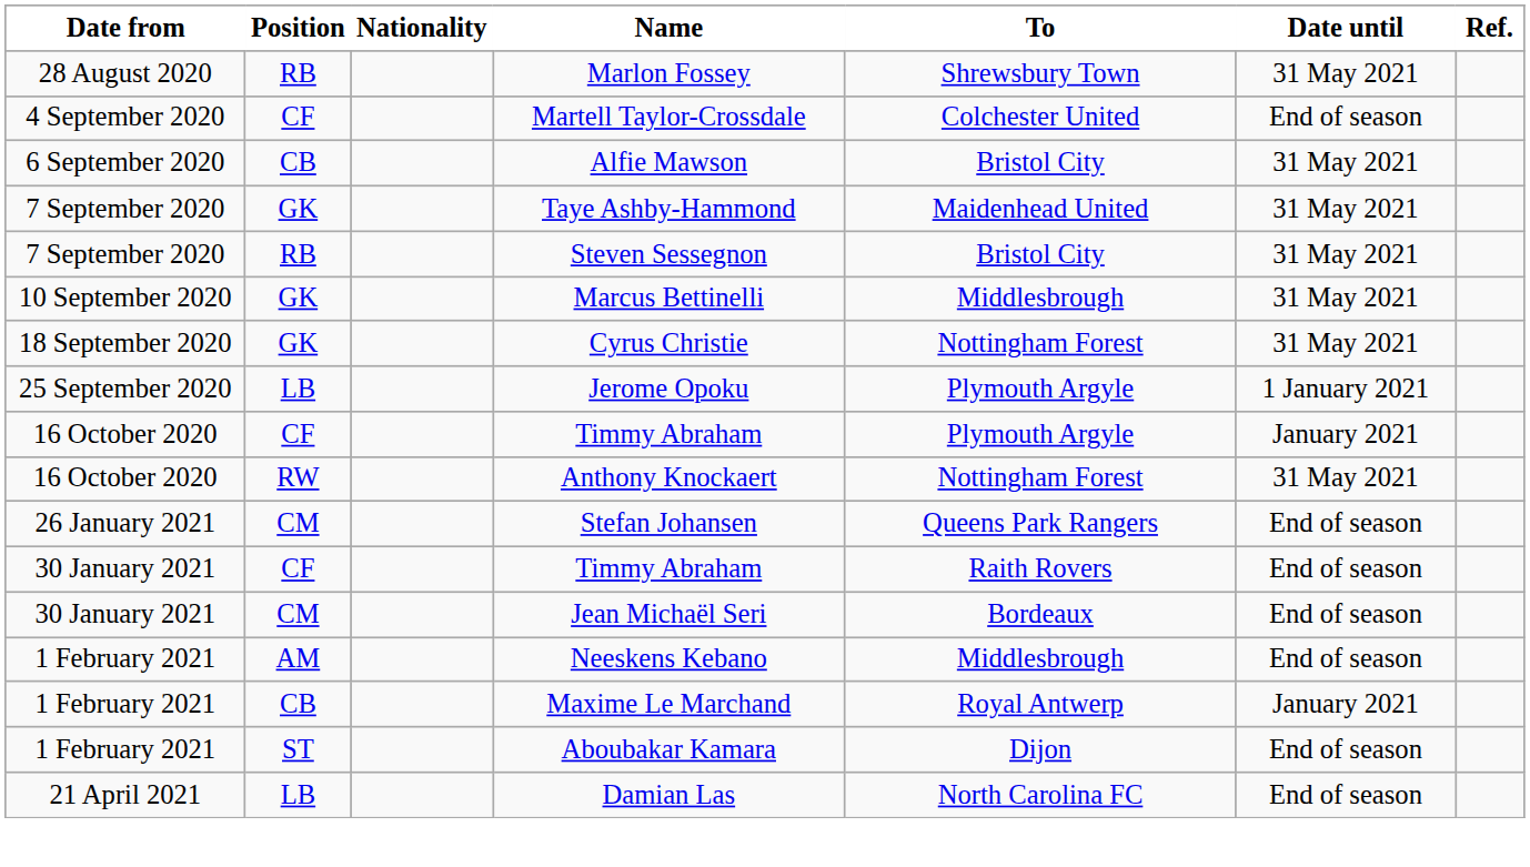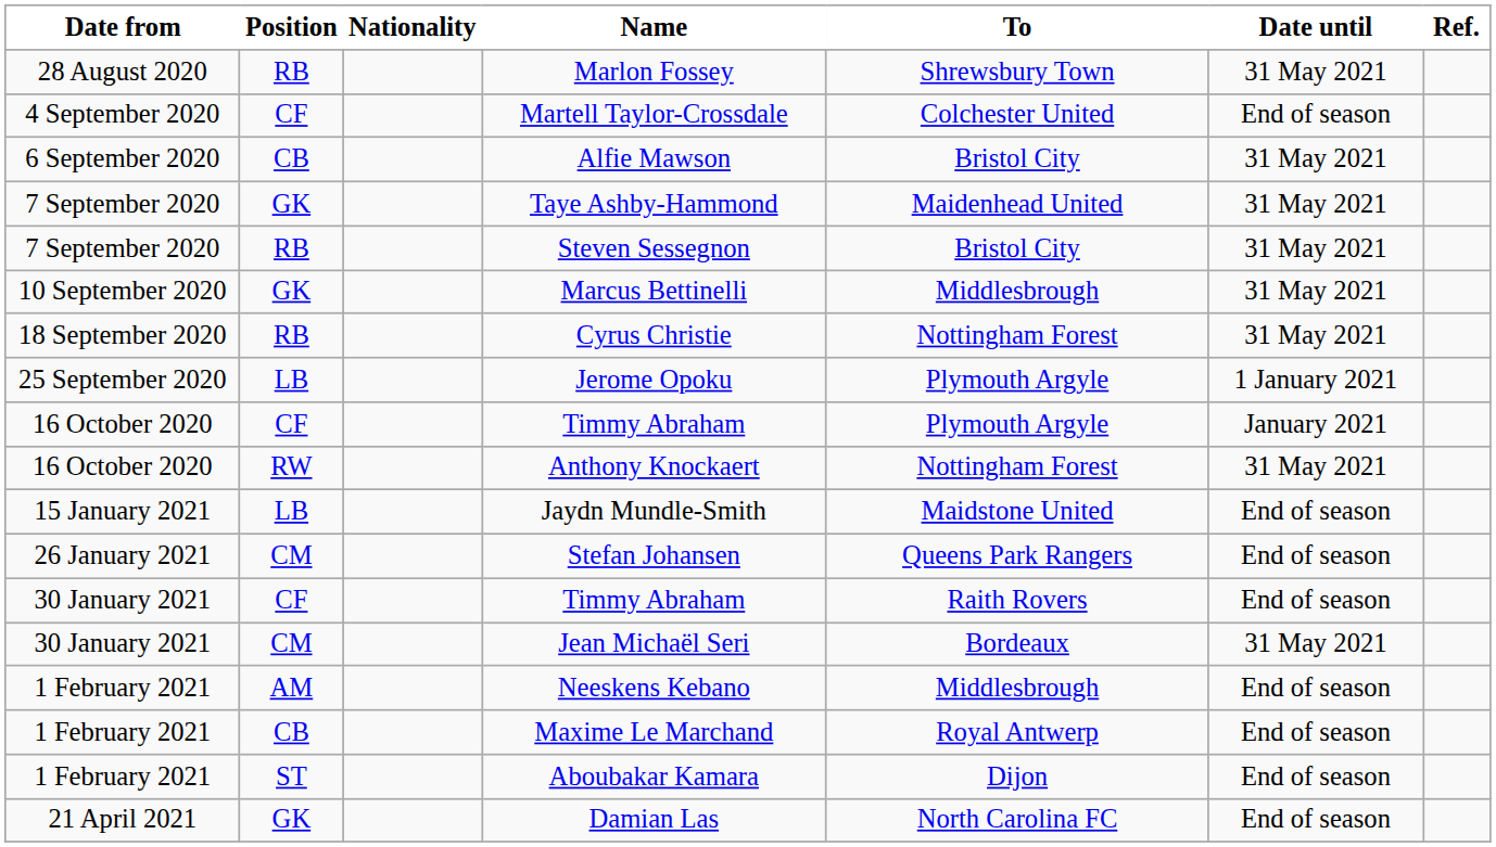 <table class="wikitable"  style="text-align:center; font-size:90%; ">
 <tr>
 <th style="background:white; color:black; border:black; width:120px;">Date from</th>
 <th style="background:white; color:black; border:black; width:50px;">Position</th>
 <th style="background:white; color:black; border:black; width:50px;">Nationality</th>
 <th style="background:white; color:black; border:black; width:180px;">Name</th>
 <th style="background:white; color:black; border:black; width:200px;">To</th>
 <th style="background:white; color:black; border:black; width:110px;">Date until</th>
 <th style="background:white; color:black; border:black; width:30px;">Ref.</th>
 </tr>
 <tr>
 <td>28 August 2020</td>
 <td><a href='#'>RB</a></td>
 <td></td>
 <td><a href='#'>Marlon Fossey</a></td>
 <td> <a href='#'>Shrewsbury Town</a></td>
 <td>31 May 2021</td>
 <td></td>
 </tr>
 <tr>
 <td>4 September 2020</td>
 <td><a href='#'>CF</a></td>
 <td></td>
 <td><a href='#'>Martell Taylor-Crossdale</a></td>
 <td> <a href='#'>Colchester United</a></td>
 <td>End of season</td>
 <td></td>
 </tr>
 <tr>
 <td>6 September 2020</td>
 <td><a href='#'>CB</a></td>
 <td></td>
 <td><a href='#'>Alfie Mawson</a></td>
 <td> <a href='#'>Bristol City</a></td>
 <td>31 May 2021</td>
 <td></td>
 </tr>
 <tr>
 <td>7 September 2020</td>
 <td><a href='#'>GK</a></td>
 <td></td>
 <td><a href='#'>Taye Ashby-Hammond</a></td>
 <td> <a href='#'>Maidenhead United</a></td>
 <td>31 May 2021</td>
 <td></td>
 </tr>
 <tr>
 <td>7 September 2020</td>
 <td><a href='#'>RB</a></td>
 <td></td>
 <td><a href='#'>Steven Sessegnon</a></td>
 <td> <a href='#'>Bristol City</a></td>
 <td>31 May 2021</td>
 <td></td>
 </tr>
 <tr>
 <td>10 September 2020</td>
 <td><a href='#'>GK</a></td>
 <td></td>
 <td><a href='#'>Marcus Bettinelli</a></td>
 <td> <a href='#'>Middlesbrough</a></td>
 <td>31 May 2021</td>
 <td></td>
 </tr>
 <tr>
 <td>18 September 2020</td>
-<td><a href='#'>GK</a></td>
+<td><a href='#'>RB</a></td>
 <td></td>
 <td><a href='#'>Cyrus Christie</a></td>
 <td> <a href='#'>Nottingham Forest</a></td>
 <td>31 May 2021</td>
 <td></td>
 </tr>
 <tr>
 <td>25 September 2020</td>
 <td><a href='#'>LB</a></td>
 <td></td>
 <td><a href='#'>Jerome Opoku</a></td>
 <td> <a href='#'>Plymouth Argyle</a></td>
 <td>1 January 2021</td>
 <td></td>
 </tr>
 <tr>
 <td>16 October 2020</td>
 <td><a href='#'>CF</a></td>
 <td></td>
 <td><a href='#'>Timmy Abraham</a></td>
 <td> <a href='#'>Plymouth Argyle</a></td>
 <td>January 2021</td>
 <td></td>
 </tr>
 <tr>
 <td>16 October 2020</td>
 <td><a href='#'>RW</a></td>
 <td></td>
 <td><a href='#'>Anthony Knockaert</a></td>
 <td> <a href='#'>Nottingham Forest</a></td>
 <td>31 May 2021</td>
 <td></td>
 </tr>
 <tr>
+<td>15 January 2021</td>
+<td><a href='#'>LB</a></td>
+<td></td>
+<td>Jaydn Mundle-Smith</td>
+<td> <a href='#'>Maidstone United</a></td>
+<td>End of season</td>
+<td></td>
+</tr>
+<tr>
 <td>26 January 2021</td>
 <td><a href='#'>CM</a></td>
 <td></td>
 <td><a href='#'>Stefan Johansen</a></td>
 <td> <a href='#'>Queens Park Rangers</a></td>
 <td>End of season</td>
 <td></td>
 </tr>
 <tr>
 <td>30 January 2021</td>
 <td><a href='#'>CF</a></td>
 <td></td>
 <td><a href='#'>Timmy Abraham</a></td>
 <td> <a href='#'>Raith Rovers</a></td>
 <td>End of season</td>
 <td></td>
 </tr>
 <tr>
 <td>30 January 2021</td>
 <td><a href='#'>CM</a></td>
 <td></td>
 <td><a href='#'>Jean Michaël Seri</a></td>
 <td> <a href='#'>Bordeaux</a></td>
-<td>End of season</td>
+<td>31 May 2021</td>
 <td></td>
 </tr>
 <tr>
 <td>1 February 2021</td>
 <td><a href='#'>AM</a></td>
 <td></td>
 <td><a href='#'>Neeskens Kebano</a></td>
 <td> <a href='#'>Middlesbrough</a></td>
 <td>End of season</td>
 <td></td>
 </tr>
 <tr>
 <td>1 February 2021</td>
 <td><a href='#'>CB</a></td>
 <td></td>
 <td><a href='#'>Maxime Le Marchand</a></td>
 <td> <a href='#'>Royal Antwerp</a></td>
-<td>January 2021</td>
+<td>End of season</td>
 <td></td>
 </tr>
 <tr>
 <td>1 February 2021</td>
 <td><a href='#'>ST</a></td>
 <td></td>
 <td><a href='#'>Aboubakar Kamara</a></td>
 <td> <a href='#'>Dijon</a></td>
 <td>End of season</td>
 <td></td>
 </tr>
 <tr>
 <td>21 April 2021</td>
-<td><a href='#'>LB</a></td>
+<td><a href='#'>GK</a></td>
 <td></td>
 <td><a href='#'>Damian Las</a></td>
 <td> <a href='#'>North Carolina FC</a></td>
 <td>End of season</td>
 <td></td>
 </tr>
 </table>
